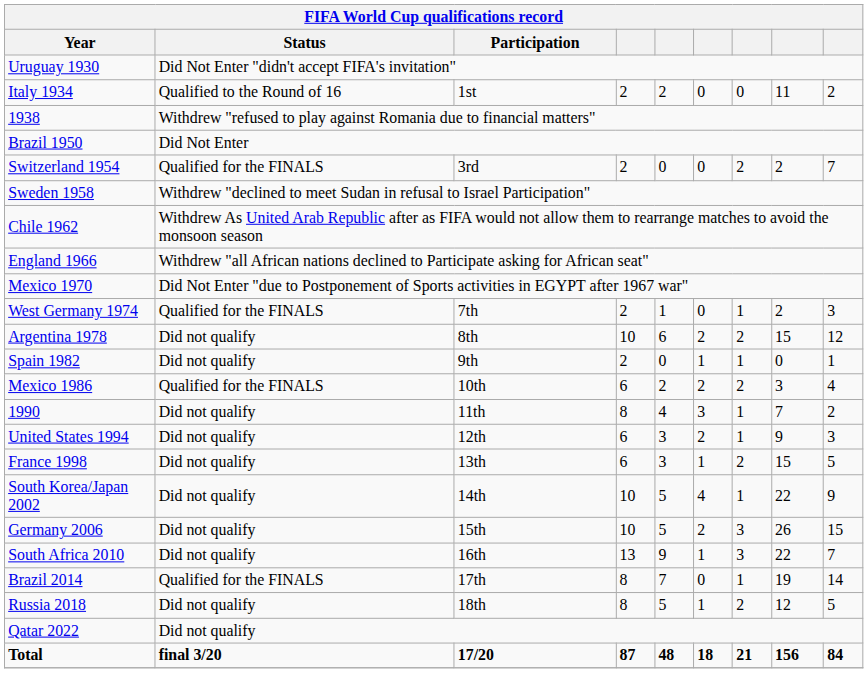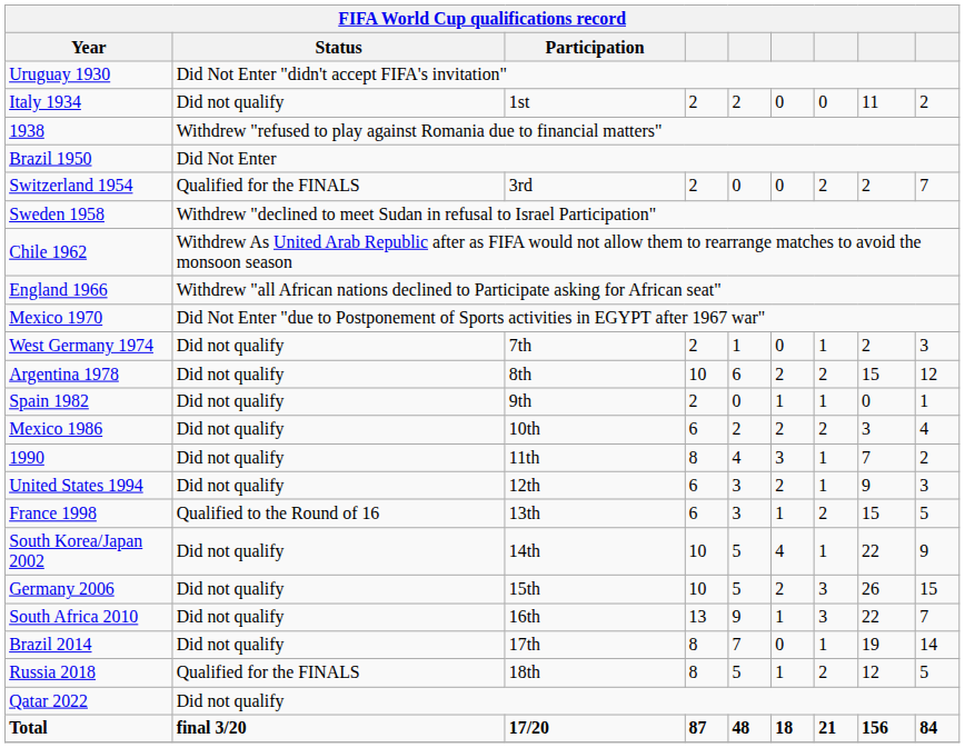 <table class="wikitable" style="text-align: left;">
 <tr>
 <th colspan=9><a href='#'>FIFA World Cup qualifications record</a></th>
 </tr>
 <tr>
 <th>Year</th>
 <th>Status</th>
 <th>Participation</th>
 <th></th>
 <th></th>
 <th></th>
 <th></th>
 <th></th>
 <th></th>
 </tr>
 <tr>
 <td> <a href='#'>Uruguay 1930</a></td>
 <td colspan=8>Did Not Enter "didn't accept FIFA's invitation"</td>
 </tr>
 <tr>
 <td> <a href='#'>Italy 1934</a></td>
-<td>Qualified to the Round of 16</td>
+<td>Did not qualify</td>
 <td>1st</td>
 <td>2</td>
 <td>2</td>
 <td>0</td>
 <td>0</td>
 <td>11</td>
 <td>2</td>
 </tr>
 <tr>
 <td> <a href='#'>1938</a></td>
 <td colspan=8>Withdrew "refused to play against Romania due to financial matters"</td>
 </tr>
 <tr>
 <td> <a href='#'>Brazil 1950</a></td>
 <td colspan=8>Did Not Enter</td>
 </tr>
 <tr>
 <td> <a href='#'>Switzerland 1954</a></td>
 <td>Qualified for the FINALS</td>
 <td>3rd</td>
 <td>2</td>
 <td>0</td>
 <td>0</td>
 <td>2</td>
 <td>2</td>
 <td>7</td>
 </tr>
 <tr>
 <td> <a href='#'>Sweden 1958</a></td>
 <td colspan=8>Withdrew "declined to meet Sudan in refusal to Israel Participation"</td>
 </tr>
 <tr>
 <td> <a href='#'>Chile 1962</a></td>
 <td colspan=8>Withdrew As <a href='#'>United Arab Republic</a> after as FIFA would not allow them to rearrange matches to avoid the monsoon season</td>
 </tr>
 <tr>
 <td> <a href='#'>England 1966</a></td>
 <td colspan=8>Withdrew "all African nations declined to Participate asking for African seat"</td>
 </tr>
 <tr>
 <td> <a href='#'>Mexico 1970</a></td>
 <td colspan=8>Did Not Enter "due to Postponement of Sports activities in EGYPT after 1967 war"</td>
 </tr>
 <tr>
 <td> <a href='#'>West Germany 1974</a></td>
-<td>Qualified for the FINALS</td>
+<td>Did not qualify</td>
 <td>7th</td>
 <td>2</td>
 <td>1</td>
 <td>0</td>
 <td>1</td>
 <td>2</td>
 <td>3</td>
 </tr>
 <tr>
 <td> <a href='#'>Argentina 1978</a></td>
 <td>Did not qualify</td>
 <td>8th</td>
 <td>10</td>
 <td>6</td>
 <td>2</td>
 <td>2</td>
 <td>15</td>
 <td>12</td>
 </tr>
 <tr>
 <td> <a href='#'>Spain 1982</a></td>
 <td>Did not qualify</td>
 <td>9th</td>
 <td>2</td>
 <td>0</td>
 <td>1</td>
 <td>1</td>
 <td>0</td>
 <td>1</td>
 </tr>
 <tr>
 <td> <a href='#'>Mexico 1986</a></td>
-<td>Qualified for the FINALS</td>
+<td>Did not qualify</td>
 <td>10th</td>
 <td>6</td>
 <td>2</td>
 <td>2</td>
 <td>2</td>
 <td>3</td>
 <td>4</td>
 </tr>
 <tr>
 <td> <a href='#'>1990</a></td>
 <td>Did not qualify</td>
 <td>11th</td>
 <td>8</td>
 <td>4</td>
 <td>3</td>
 <td>1</td>
 <td>7</td>
 <td>2</td>
 </tr>
 <tr>
 <td> <a href='#'>United States 1994</a></td>
 <td>Did not qualify</td>
 <td>12th</td>
 <td>6</td>
 <td>3</td>
 <td>2</td>
 <td>1</td>
 <td>9</td>
 <td>3</td>
 </tr>
 <tr>
 <td> <a href='#'>France 1998</a></td>
-<td>Did not qualify</td>
+<td>Qualified to the Round of 16</td>
 <td>13th</td>
 <td>6</td>
 <td>3</td>
 <td>1</td>
 <td>2</td>
 <td>15</td>
 <td>5</td>
 </tr>
 <tr>
 <td>  <a href='#'>South Korea/Japan 2002</a></td>
 <td>Did not qualify</td>
 <td>14th</td>
 <td>10</td>
 <td>5</td>
 <td>4</td>
 <td>1</td>
 <td>22</td>
 <td>9</td>
 </tr>
 <tr>
 <td> <a href='#'>Germany 2006</a></td>
 <td>Did not qualify</td>
 <td>15th</td>
 <td>10</td>
 <td>5</td>
 <td>2</td>
 <td>3</td>
 <td>26</td>
 <td>15</td>
 </tr>
 <tr>
 <td> <a href='#'>South Africa 2010</a></td>
 <td>Did not qualify</td>
 <td>16th</td>
 <td>13</td>
 <td>9</td>
 <td>1</td>
 <td>3</td>
 <td>22</td>
 <td>7</td>
 </tr>
 <tr>
 <td> <a href='#'>Brazil 2014</a></td>
-<td>Qualified for the FINALS</td>
+<td>Did not qualify</td>
 <td>17th</td>
 <td>8</td>
 <td>7</td>
 <td>0</td>
 <td>1</td>
 <td>19</td>
 <td>14</td>
 </tr>
 <tr>
 <td> <a href='#'>Russia 2018</a></td>
-<td>Did not qualify</td>
+<td>Qualified for the FINALS</td>
 <td>18th</td>
 <td>8</td>
 <td>5</td>
 <td>1</td>
 <td>2</td>
 <td>12</td>
 <td>5</td>
 </tr>
 <tr>
 <td> <a href='#'>Qatar 2022</a></td>
 <td rowspan=1 colspan=8>Did not qualify</td>
 </tr>
 <tr>
 <td><strong>Total</strong></td>
 <td><strong>final 3/20</strong></td>
 <td><strong>17/20</strong></td>
 <td><strong>87</strong></td>
 <td><strong>48</strong></td>
 <td><strong>18</strong></td>
 <td><strong>21</strong></td>
 <td><strong>156</strong></td>
 <td><strong>84</strong></td>
 </tr>
 <tr>
 </tr>
 </table>
